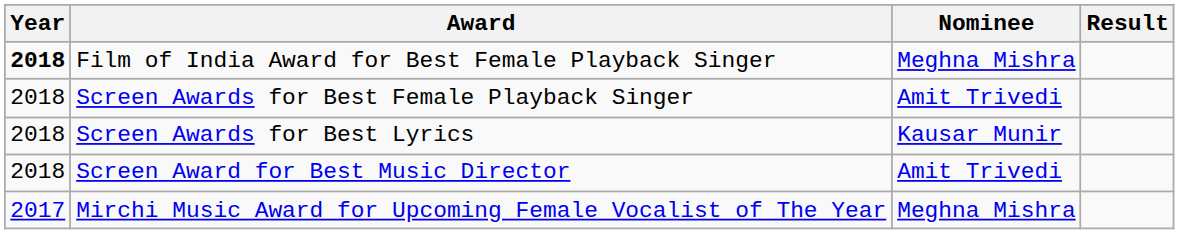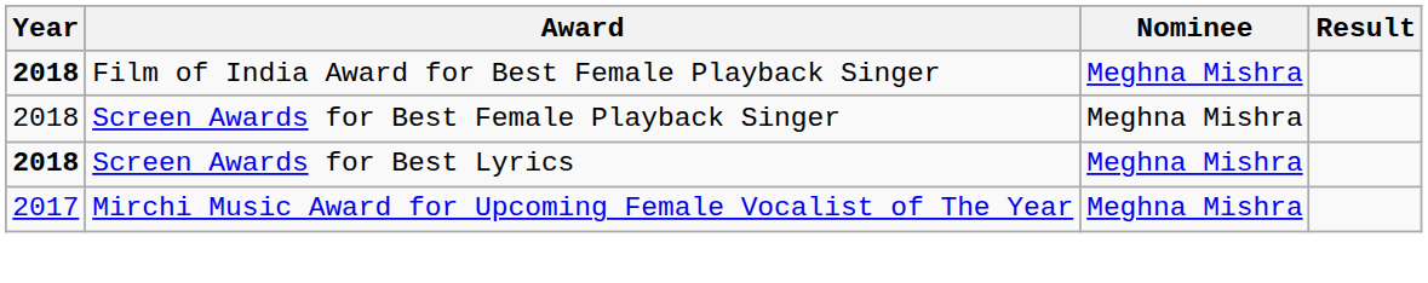 <table class="wikitable">
 <tr>
 <th>Year</th>
 <th>Award</th>
 <th>Nominee</th>
 <th>Result</th>
 </tr>
 <tr>
 <td><strong>2018</strong></td>
 <td>Film of India Award for Best Female Playback Singer</td>
 <td><a href='#'>Meghna Mishra</a></td>
 <td></td>
 </tr>
 <tr>
 <td>2018</td>
 <td><a href='#'>Screen Awards</a> for Best Female Playback Singer </td>
-<td><a href='#'>Amit Trivedi</a></td>
+<td>Meghna Mishra</td>
 <td></td>
 </tr>
 <tr>
-<td>2018</td>
+<td><strong>2018</strong></td>
 <td><a href='#'>Screen Awards</a> for Best Lyrics</td>
-<td><a href='#'>Kausar Munir</a></td>
-<td></td>
-</tr>
-<tr>
-<td>2018</td>
-<td><a href='#'>Screen Award for Best Music Director</a></td>
-<td><a href='#'>Amit Trivedi</a></td>
+<td><a href='#'>Meghna Mishra</a></td>
 <td></td>
 </tr>
 <tr>
 <td><a href='#'>2017</a></td>
 <td><a href='#'>Mirchi Music Award for Upcoming Female Vocalist of The Year</a></td>
 <td><a href='#'>Meghna Mishra</a></td>
 <td></td>
 </tr>
 </table>
